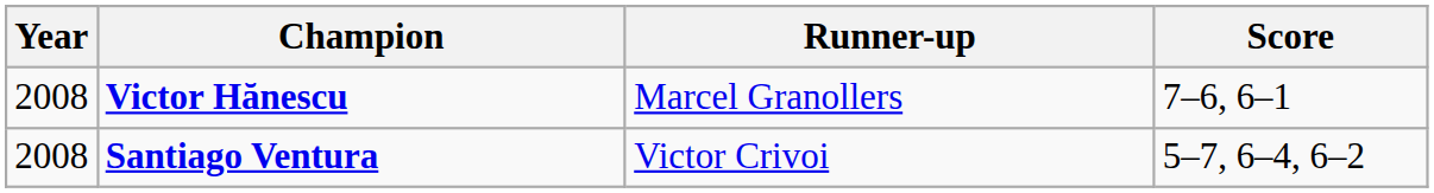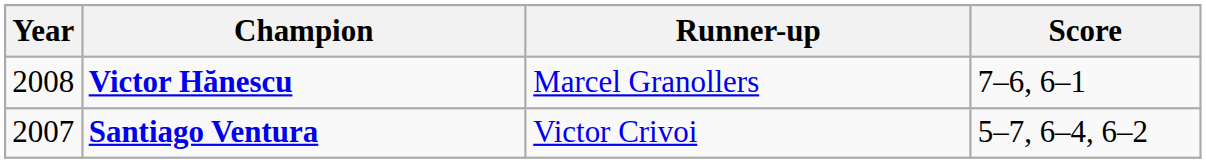 <table class="wikitable" style="font-size:90%">
 <tr>
 <th>Year</th>
 <th width="200">Champion</th>
 <th width="200">Runner-up</th>
 <th width="100">Score</th>
 </tr>
 <tr>
 <td>2008</td>
 <td> <strong><a href='#'>Victor Hănescu</a></strong></td>
 <td> <a href='#'>Marcel Granollers</a></td>
 <td>7–6, 6–1</td>
 </tr>
 <tr>
-<td>2008</td>
+<td>2007</td>
 <td> <strong><a href='#'>Santiago Ventura</a></strong></td>
 <td> <a href='#'>Victor Crivoi</a></td>
 <td>5–7, 6–4, 6–2</td>
 </tr>
 </table>
